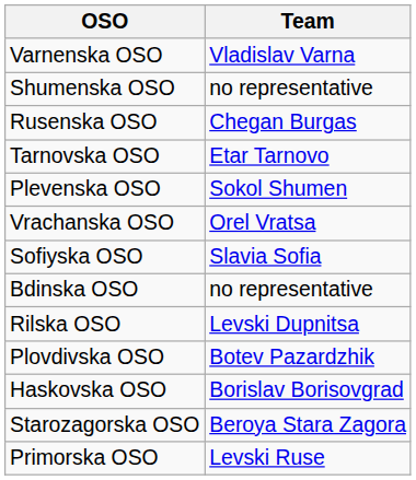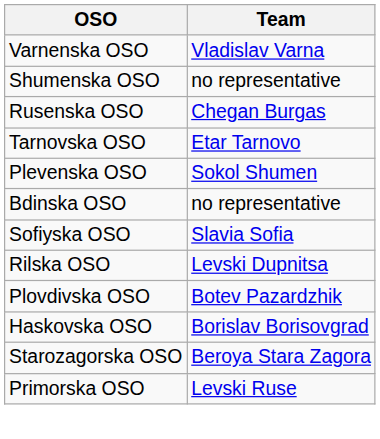 <table class="wikitable " style="text-align:left;">
 <tr>
 <th>OSO</th>
 <th>Team</th>
 </tr>
 <tr>
 <td>Varnenska OSO</td>
 <td><a href='#'>Vladislav Varna</a></td>
 </tr>
 <tr>
 <td>Shumenska OSO</td>
 <td>no representative</td>
 </tr>
 <tr>
 <td>Rusenska OSO</td>
 <td><a href='#'>Chegan Burgas</a></td>
 </tr>
 <tr>
 <td>Tarnovska OSO</td>
 <td><a href='#'>Etar Tarnovo</a></td>
 </tr>
 <tr>
 <td>Plevenska OSO</td>
 <td><a href='#'>Sokol Shumen</a></td>
 </tr>
 <tr>
-<td>Vrachanska OSO</td>
-<td><a href='#'>Orel Vratsa</a></td>
+<td>Bdinska OSO</td>
+<td>no representative</td>
 </tr>
 <tr>
 <td>Sofiyska OSO</td>
 <td><a href='#'>Slavia Sofia</a></td>
-</tr>
-<tr>
-<td>Bdinska OSO</td>
-<td>no representative</td>
 </tr>
 <tr>
 <td>Rilska OSO</td>
 <td><a href='#'>Levski Dupnitsa</a></td>
 </tr>
 <tr>
 <td>Plovdivska OSO</td>
 <td><a href='#'>Botev Pazardzhik</a></td>
 </tr>
 <tr>
 <td>Haskovska OSO</td>
 <td><a href='#'>Borislav Borisovgrad</a></td>
 </tr>
 <tr>
 <td>Starozagorska OSO</td>
 <td><a href='#'>Beroya Stara Zagora</a></td>
 </tr>
 <tr>
 <td>Primorska OSO</td>
 <td><a href='#'>Levski Ruse</a></td>
 </tr>
 </table>
